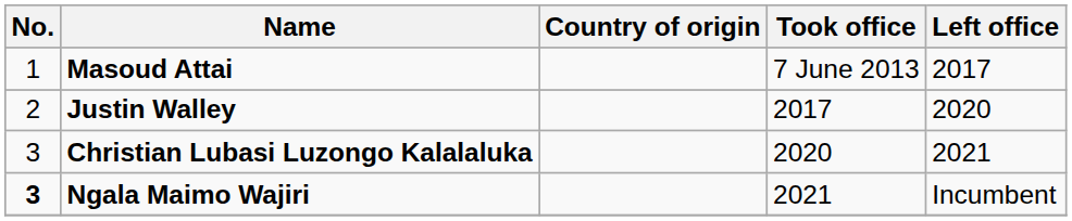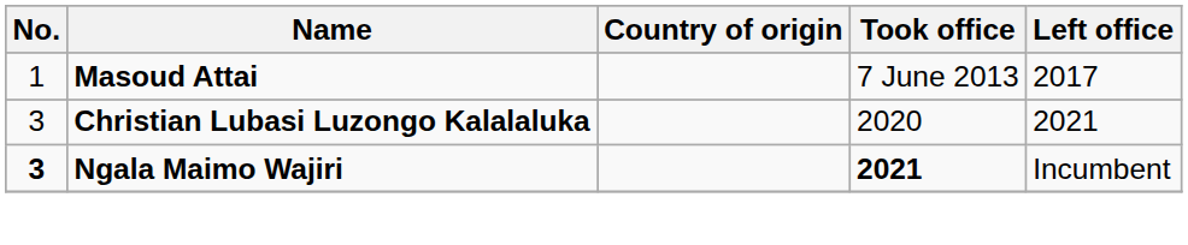 <table class="wikitable" style="font-size:90%; text-align:left;">
 <tr>
 <th>No.</th>
 <th>Name</th>
 <th>Country of origin</th>
 <th>Took office</th>
 <th>Left office</th>
 </tr>
 <tr>
 <td align=center>1</td>
 <td><strong>Masoud Attai</strong></td>
 <td></td>
 <td>7 June 2013</td>
 <td>2017</td>
 </tr>
 <tr>
-<td align=center>2</td>
-<td><strong>Justin Walley</strong></td>
-<td></td>
-<td>2017</td>
-<td>2020</td>
-</tr>
-<tr>
 <td align=center>3</td>
 <td><strong>Christian Lubasi Luzongo Kalalaluka</strong></td>
 <td></td>
 <td>2020</td>
 <td>2021</td>
 </tr>
 <tr>
 <td align=center><strong>3</strong></td>
 <td><strong>Ngala Maimo Wajiri</strong></td>
 <td></td>
-<td>2021</td>
+<td><strong>2021</strong></td>
 <td>Incumbent</td>
 </tr>
 <tr>
 </tr>
 </table>
